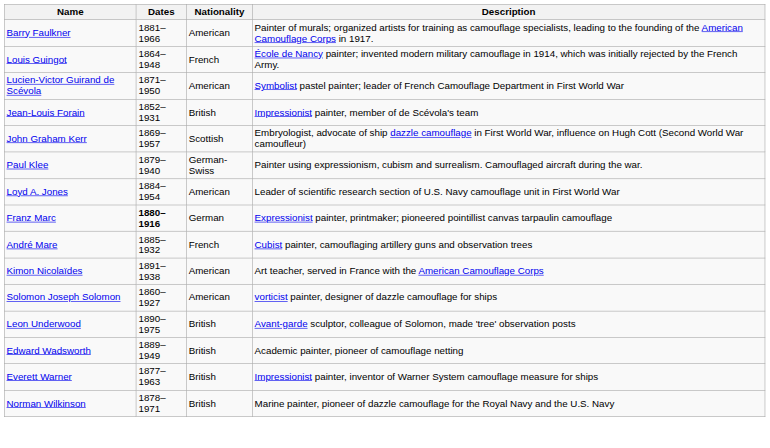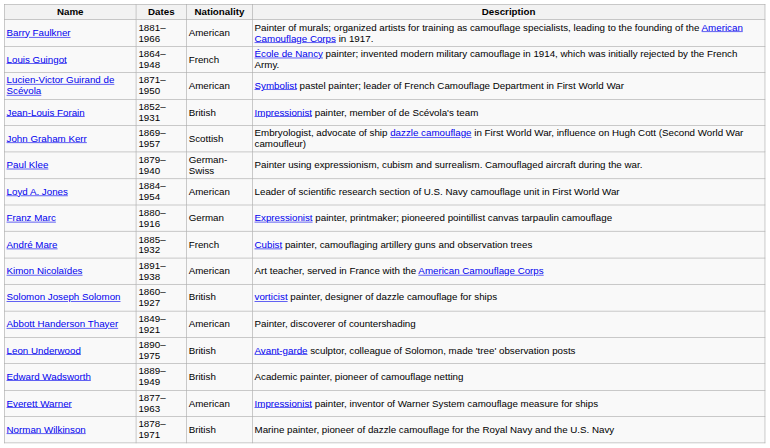 <table class="wikitable sortable">
 <tr>
 <th scope="col">Name</th>
 <th scope="col" width="75px">Dates</th>
 <th scope="col">Nationality</th>
 <th scope="col">Description</th>
 </tr>
 <tr>
 <td><a href='#'>Barry Faulkner</a></td>
 <td>1881–1966</td>
 <td>American</td>
 <td>Painter of murals; organized artists for training as camouflage specialists, leading to the founding of the <a href='#'>American Camouflage Corps</a> in 1917.</td>
 </tr>
 <tr>
 <td><a href='#'>Louis Guingot</a></td>
 <td>1864–1948</td>
 <td>French</td>
 <td><a href='#'>École de Nancy</a> painter; invented modern military camouflage in 1914, which was initially rejected by the French Army.</td>
 </tr>
 <tr>
 <td><a href='#'>Lucien-Victor Guirand de Scévola</a></td>
 <td>1871–1950</td>
 <td>American</td>
 <td><a href='#'>Symbolist</a> pastel painter; leader of French Camouflage Department in First World War</td>
 </tr>
 <tr>
 <td><a href='#'>Jean-Louis Forain</a></td>
 <td>1852–1931</td>
 <td>British</td>
 <td><a href='#'>Impressionist</a> painter, member of de Scévola's team</td>
 </tr>
 <tr>
 <td><a href='#'>John Graham Kerr</a></td>
 <td>1869–1957</td>
 <td>Scottish</td>
 <td>Embryologist, advocate of ship <a href='#'>dazzle camouflage</a> in First World War, influence on Hugh Cott (Second World War camoufleur)</td>
 </tr>
 <tr>
 <td><a href='#'>Paul Klee</a></td>
 <td>1879–1940</td>
 <td>German-Swiss</td>
 <td>Painter using expressionism, cubism and surrealism. Camouflaged aircraft during the war.</td>
 </tr>
 <tr>
 <td><a href='#'>Loyd A. Jones</a></td>
 <td>1884–1954</td>
 <td>American</td>
 <td>Leader of scientific research section of U.S. Navy camouflage unit in First World War</td>
 </tr>
 <tr>
 <td><a href='#'>Franz Marc</a></td>
-<td><strong>1880–1916</strong></td>
+<td>1880–1916</td>
 <td>German</td>
 <td><a href='#'>Expressionist</a> painter, printmaker; pioneered pointillist canvas tarpaulin camouflage</td>
 </tr>
 <tr>
 <td><a href='#'>André Mare</a></td>
 <td>1885–1932</td>
 <td>French</td>
 <td><a href='#'>Cubist</a> painter, camouflaging artillery guns and observation trees</td>
 </tr>
 <tr>
 <td><a href='#'>Kimon Nicolaïdes</a></td>
 <td>1891–1938</td>
 <td>American</td>
 <td>Art teacher, served in France with the <a href='#'>American Camouflage Corps</a></td>
 </tr>
 <tr>
 <td><a href='#'>Solomon Joseph Solomon</a></td>
 <td>1860–1927</td>
+<td>British</td>
+<td><a href='#'>vorticist</a> painter, designer of dazzle camouflage for ships</td>
+</tr>
+<tr>
+<td><a href='#'>Abbott Handerson Thayer</a></td>
+<td>1849–1921</td>
 <td>American</td>
-<td><a href='#'>vorticist</a> painter, designer of dazzle camouflage for ships</td>
+<td>Painter, discoverer of countershading</td>
 </tr>
 <tr>
 <td><a href='#'>Leon Underwood</a></td>
 <td>1890–1975</td>
 <td>British</td>
 <td><a href='#'>Avant-garde</a> sculptor, colleague of Solomon, made 'tree' observation posts</td>
 </tr>
 <tr>
 <td><a href='#'>Edward Wadsworth</a></td>
 <td>1889–1949</td>
 <td>British</td>
 <td>Academic painter, pioneer of camouflage netting</td>
 </tr>
 <tr>
 <td><a href='#'>Everett Warner</a></td>
 <td>1877–1963</td>
-<td>British</td>
+<td>American</td>
 <td><a href='#'>Impressionist</a> painter, inventor of Warner System camouflage measure for ships</td>
 </tr>
 <tr>
 <td><a href='#'>Norman Wilkinson</a></td>
 <td>1878–1971</td>
 <td>British</td>
 <td>Marine painter, pioneer of dazzle camouflage for the Royal Navy and the U.S. Navy</td>
 </tr>
 </table>
